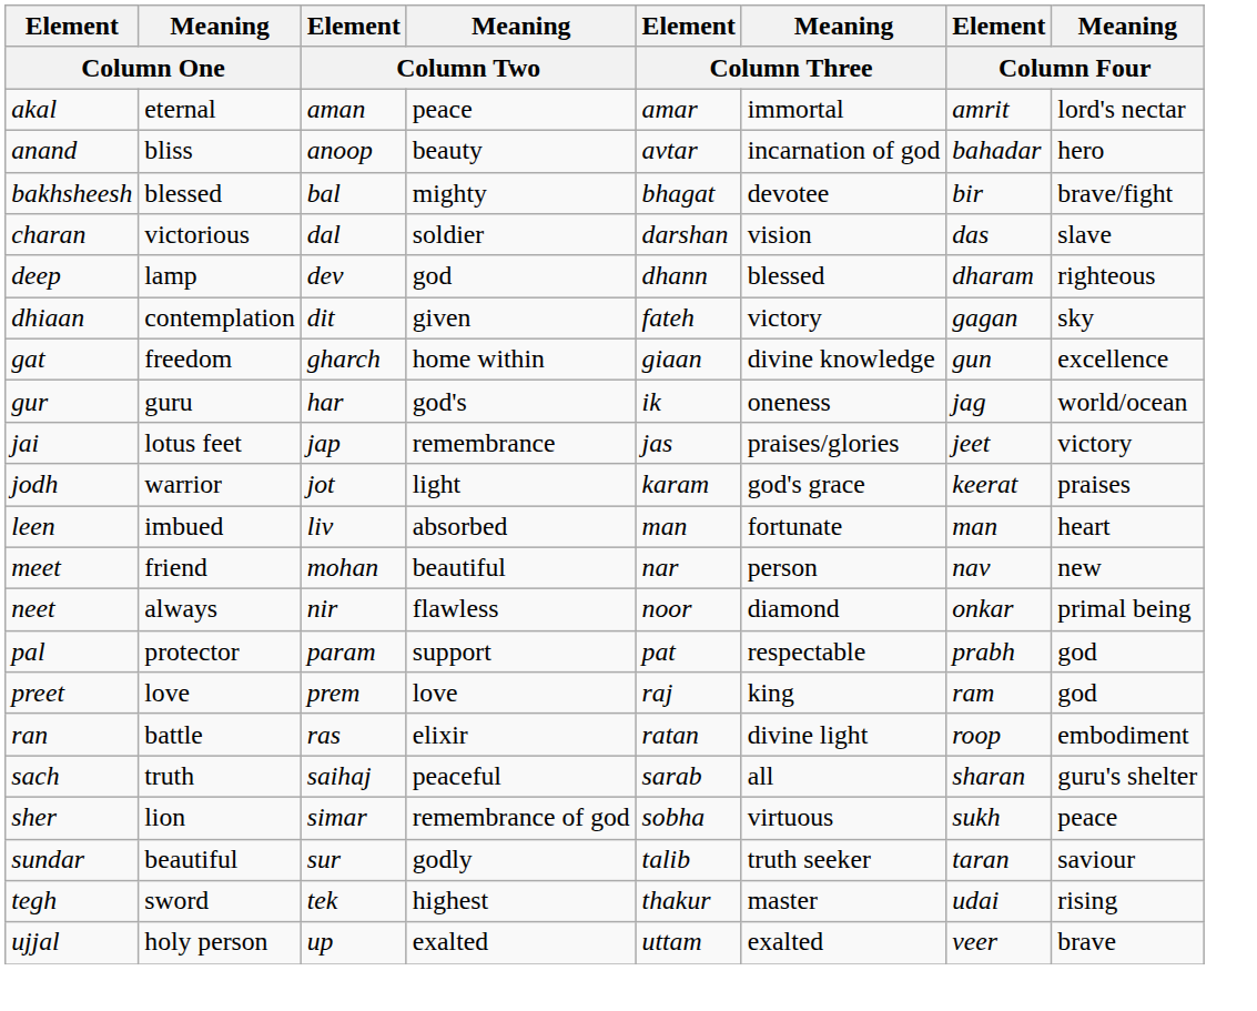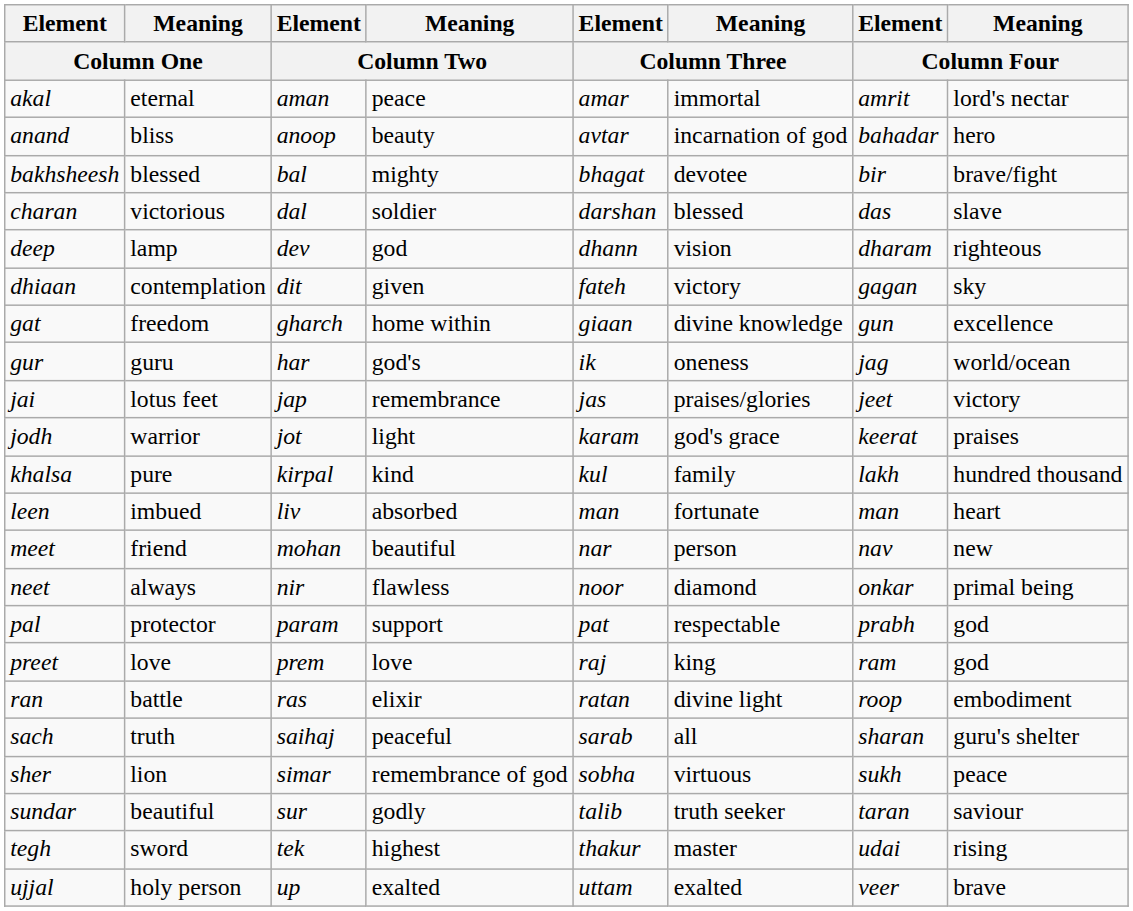 <table class="wikitable">
 <tr>
 <th>Element</th>
 <th>Meaning</th>
 <th>Element</th>
 <th>Meaning</th>
 <th>Element</th>
 <th>Meaning</th>
 <th>Element</th>
 <th>Meaning</th>
 </tr>
 <tr>
 <th colspan="2">Column One</th>
 <th colspan="2">Column Two</th>
 <th colspan="2">Column Three</th>
 <th colspan="2">Column Four</th>
 </tr>
 <tr>
 <td><em>akal</em></td>
 <td>eternal</td>
 <td><em>aman</em></td>
 <td>peace</td>
 <td><em>amar</em></td>
 <td>immortal</td>
 <td><em>amrit</em></td>
 <td>lord's nectar</td>
 </tr>
 <tr>
 <td><em>anand</em></td>
 <td>bliss</td>
 <td><em>anoop</em></td>
 <td>beauty</td>
 <td><em>avtar</em></td>
 <td>incarnation of god</td>
 <td><em>bahadar</em></td>
 <td>hero</td>
 </tr>
 <tr>
 <td><em>bakhsheesh</em></td>
 <td>blessed</td>
 <td><em>bal</em></td>
 <td>mighty</td>
 <td><em>bhagat</em></td>
 <td>devotee</td>
 <td><em>bir</em></td>
 <td>brave/fight</td>
 </tr>
 <tr>
 <td><em>charan</em></td>
 <td>victorious</td>
 <td><em>dal</em></td>
 <td>soldier</td>
 <td><em>darshan</em></td>
-<td>vision</td>
+<td>blessed</td>
 <td><em>das</em></td>
 <td>slave</td>
 </tr>
 <tr>
 <td><em>deep</em></td>
 <td>lamp</td>
 <td><em>dev</em></td>
 <td>god</td>
 <td><em>dhann</em></td>
-<td>blessed</td>
+<td>vision</td>
 <td><em>dharam</em></td>
 <td>righteous</td>
 </tr>
 <tr>
 <td><em>dhiaan</em></td>
 <td>contemplation</td>
 <td><em>dit</em></td>
 <td>given</td>
 <td><em>fateh</em></td>
 <td>victory</td>
 <td><em>gagan</em></td>
 <td>sky</td>
 </tr>
 <tr>
 <td><em>gat</em></td>
 <td>freedom</td>
 <td><em>gharch</em></td>
 <td>home within</td>
 <td><em>giaan</em></td>
 <td>divine knowledge</td>
 <td><em>gun</em></td>
 <td>excellence</td>
 </tr>
 <tr>
 <td><em>gur</em></td>
 <td>guru</td>
 <td><em>har</em></td>
 <td>god's</td>
 <td><em>ik</em></td>
 <td>oneness</td>
 <td><em>jag</em></td>
 <td>world/ocean</td>
 </tr>
 <tr>
 <td><em>jai</em></td>
 <td>lotus feet</td>
 <td><em>jap</em></td>
 <td>remembrance</td>
 <td><em>jas</em></td>
 <td>praises/glories</td>
 <td><em>jeet</em></td>
 <td>victory</td>
 </tr>
 <tr>
 <td><em>jodh</em></td>
 <td>warrior</td>
 <td><em>jot</em></td>
 <td>light</td>
 <td><em>karam</em></td>
 <td>god's grace</td>
 <td><em>keerat</em></td>
 <td>praises</td>
+</tr>
+<tr>
+<td><em>khalsa</em></td>
+<td>pure</td>
+<td><em>kirpal</em></td>
+<td>kind</td>
+<td><em>kul</em></td>
+<td>family</td>
+<td><em>lakh</em></td>
+<td>hundred thousand</td>
 </tr>
 <tr>
 <td><em>leen</em></td>
 <td>imbued</td>
 <td><em>liv</em></td>
 <td>absorbed</td>
 <td><em>man</em></td>
 <td>fortunate</td>
 <td><em>man</em></td>
 <td>heart</td>
 </tr>
 <tr>
 <td><em>meet</em></td>
 <td>friend</td>
 <td><em>mohan</em></td>
 <td>beautiful</td>
 <td><em>nar</em></td>
 <td>person</td>
 <td><em>nav</em></td>
 <td>new</td>
 </tr>
 <tr>
 <td><em>neet</em></td>
 <td>always</td>
 <td><em>nir</em></td>
 <td>flawless</td>
 <td><em>noor</em></td>
 <td>diamond</td>
 <td><em>onkar</em></td>
 <td>primal being</td>
 </tr>
 <tr>
 <td><em>pal</em></td>
 <td>protector</td>
 <td><em>param</em></td>
 <td>support</td>
 <td><em>pat</em></td>
 <td>respectable</td>
 <td><em>prabh</em></td>
 <td>god</td>
 </tr>
 <tr>
 <td><em>preet</em></td>
 <td>love</td>
 <td><em>prem</em></td>
 <td>love</td>
 <td><em>raj</em></td>
 <td>king</td>
 <td><em>ram</em></td>
 <td>god</td>
 </tr>
 <tr>
 <td><em>ran</em></td>
 <td>battle</td>
 <td><em>ras</em></td>
 <td>elixir</td>
 <td><em>ratan</em></td>
 <td>divine light</td>
 <td><em>roop</em></td>
 <td>embodiment</td>
 </tr>
 <tr>
 <td><em>sach</em></td>
 <td>truth</td>
 <td><em>saihaj</em></td>
 <td>peaceful</td>
 <td><em>sarab</em></td>
 <td>all</td>
 <td><em>sharan</em></td>
 <td>guru's shelter</td>
 </tr>
 <tr>
 <td><em>sher</em></td>
 <td>lion</td>
 <td><em>simar</em></td>
 <td>remembrance of god</td>
 <td><em>sobha</em></td>
 <td>virtuous</td>
 <td><em>sukh</em></td>
 <td>peace</td>
 </tr>
 <tr>
 <td><em>sundar</em></td>
 <td>beautiful</td>
 <td><em>sur</em></td>
 <td>godly</td>
 <td><em>talib</em></td>
 <td>truth seeker</td>
 <td><em>taran</em></td>
 <td>saviour</td>
 </tr>
 <tr>
 <td><em>tegh</em></td>
 <td>sword</td>
 <td><em>tek</em></td>
 <td>highest</td>
 <td><em>thakur</em></td>
 <td>master</td>
 <td><em>udai</em></td>
 <td>rising</td>
 </tr>
 <tr>
 <td><em>ujjal</em></td>
 <td>holy person</td>
 <td><em>up</em></td>
 <td>exalted</td>
 <td><em>uttam</em></td>
 <td>exalted</td>
 <td><em>veer</em></td>
 <td>brave</td>
 </tr>
 </table>
